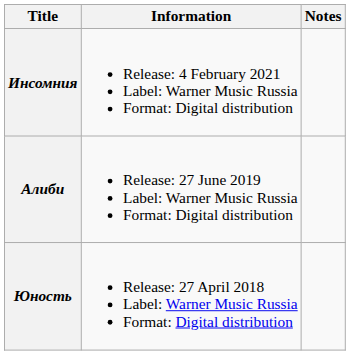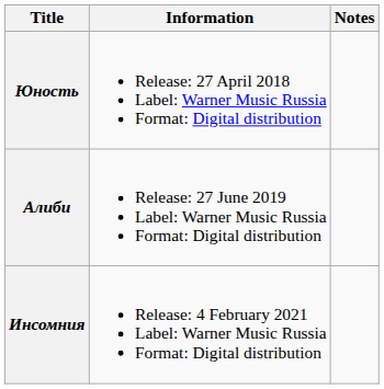 <table class="wikitable" style="font-size: 100%">
 <tr>
 <th>Title</th>
 <th>Information</th>
 <th>Notes</th>
 </tr>
 <tr>
-<th scope="row"><strong><em>Инсомния</em></strong></th>
-<td><br><ul><li>Release: 4 February 2021</li><li>Label: Warner Music Russia</li><li>Format: Digital distribution</li></ul></td>
+<th scope="row"><strong><em>Юность</em></strong></th>
+<td><br><ul><li>Release: 27 April 2018</li><li>Label: <a href='#'>Warner Music Russia</a></li><li>Format: <a href='#'>Digital distribution</a></li></ul></td>
 <td></td>
 </tr>
 <tr>
 <th scope="row"><strong><em>Алиби</em></strong></th>
 <td><br><ul><li>Release: 27 June 2019</li><li>Label: Warner Music Russia</li><li>Format: Digital distribution</li></ul></td>
 <td></td>
 </tr>
 <tr>
-<th scope="row"><strong><em>Юность</em></strong></th>
-<td><br><ul><li>Release: 27 April 2018</li><li>Label: <a href='#'>Warner Music Russia</a></li><li>Format: <a href='#'>Digital distribution</a></li></ul></td>
+<th scope="row"><strong><em>Инсомния</em></strong></th>
+<td><br><ul><li>Release: 4 February 2021</li><li>Label: Warner Music Russia</li><li>Format: Digital distribution</li></ul></td>
 <td></td>
 </tr>
 </table>
